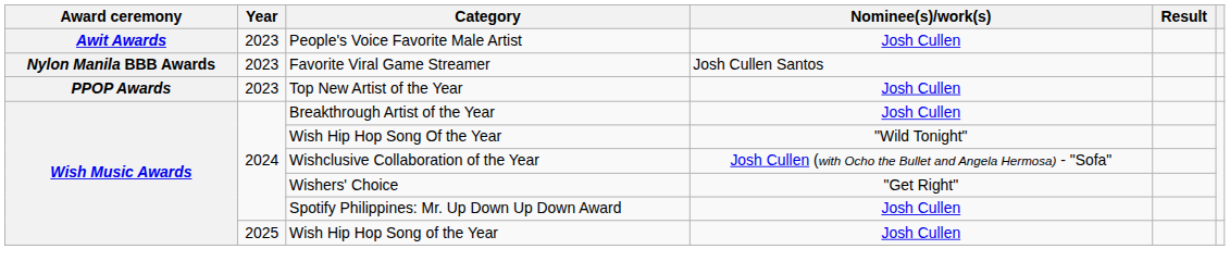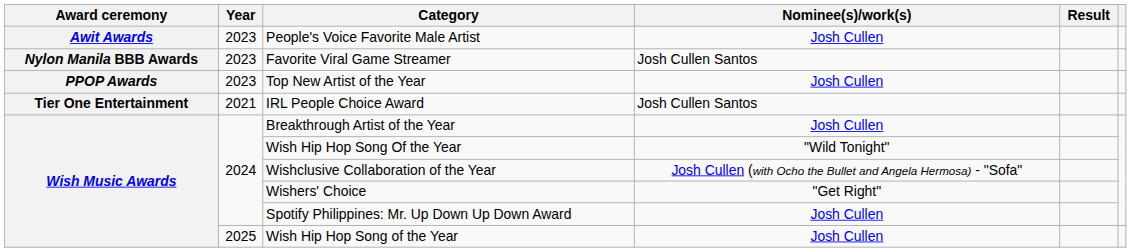 <table class="wikitable sortable plainrowheaders" style="width: 65%;">
 <tr>
 <th scope="col">Award ceremony</th>
 <th scope="col">Year</th>
 <th scope="col">Category</th>
 <th scope="col">Nominee(s)/work(s)</th>
 <th scope="col">Result</th>
 <th scope="col" class="unsortable"></th>
 </tr>
 <tr>
 <th rowspan="1" scope="row"><em><a href='#'>Awit Awards</a></em></th>
 <td rowspan="1" align="center">2023</td>
 <td scope="row">People's Voice Favorite Male Artist</td>
 <td align="center"><a href='#'>Josh Cullen</a></td>
 <td></td>
 <td rowspan="1" align="center"></td>
 </tr>
 <tr>
 <th scope="row"><em>Nylon Manila</em> BBB Awards</th>
 <td align="center">2023</td>
 <td scope="row">Favorite Viral Game Streamer</td>
 <td scope="row">Josh Cullen Santos</td>
 <td></td>
 <td align="center"></td>
 </tr>
 <tr>
 <th rowspan="1" scope="row" align="center"><em>PPOP Awards</em></th>
 <td rowspan="1" align="center">2023</td>
 <td>Top New Artist of the Year</td>
 <td align="center"><a href='#'>Josh Cullen</a></td>
 <td></td>
 <td rowspan="1" align="center"></td>
+</tr>
+<tr>
+<th scope="row">Tier One Entertainment</th>
+<td align="center">2021</td>
+<td scope="row">IRL People Choice Award</td>
+<td scope="row">Josh Cullen Santos</td>
+<td></td>
+<td align="center"></td>
 </tr>
 <tr>
 <th rowspan="6" scope="row"><em><a href='#'>Wish Music Awards</a></em></th>
 <td rowspan="5" align="center">2024</td>
 <td scope="row">Breakthrough Artist of the Year</td>
 <td rowspan="1" scope="row" align="center"><a href='#'>Josh Cullen</a></td>
 <td></td>
 <td rowspan="5" align="center"></td>
 </tr>
 <tr>
 <td scope="row">Wish Hip Hop Song Of the Year</td>
 <td align="center">"Wild Tonight"</td>
 <td></td>
 </tr>
 <tr>
 <td scope="row">Wishclusive Collaboration of the Year</td>
 <td scope="row" align="center"><a href='#'>Josh Cullen</a> (<em><small>with Ocho the Bullet and Angela Hermosa)</small></em> - "Sofa"</td>
 <td></td>
 </tr>
 <tr>
 <td scope="row">Wishers' Choice</td>
 <td align="center">"Get Right"</td>
 <td></td>
 </tr>
 <tr>
 <td scope="row">Spotify Philippines: Mr. Up Down Up Down Award</td>
 <td rowspan="1" scope="row" align="center"><a href='#'>Josh Cullen</a></td>
 <td></td>
 </tr>
 <tr>
 <td rowspan="1" align="center">2025</td>
 <td scope="row">Wish Hip Hop Song of the Year</td>
 <td rowspan="1" scope="row" align="center"><a href='#'>Josh Cullen</a></td>
 <td></td>
 <td align="center"></td>
 </tr>
 </table>
